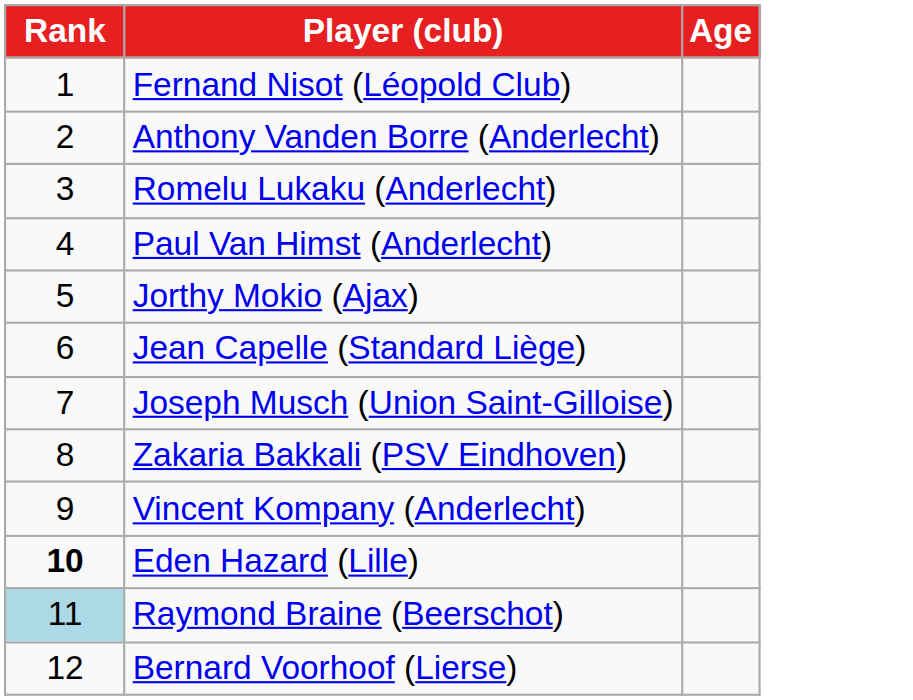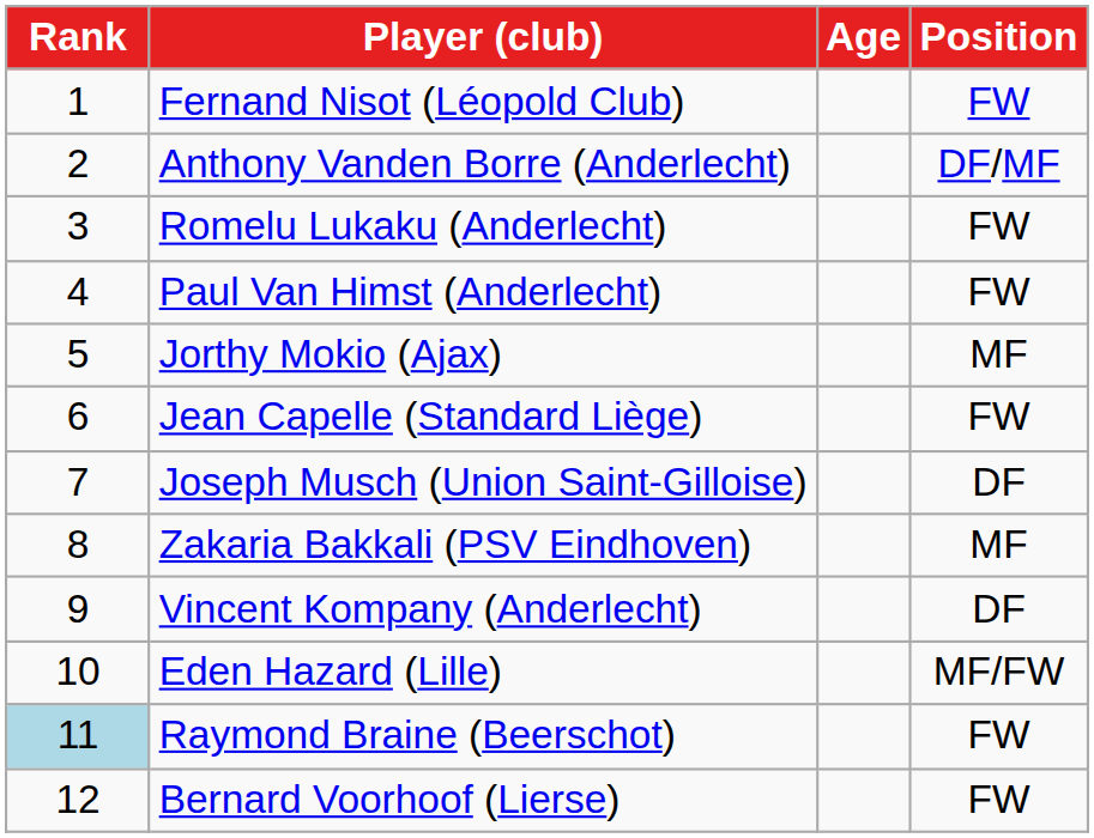 <table class="wikitable" style="text-align:center;">
 <tr>
 <th style="width:50px; background:#e62020; color:white;">Rank</th>
 <th style="background:#e62020; color:white;">Player (club)</th>
 <th style="background:#e62020; color:white;">Age</th>
+<th style="background:#e62020; color:white;">Position</th>
 </tr>
 <tr>
 <td>1</td>
 <td style="text-align:left;"><a href='#'>Fernand Nisot</a> (<a href='#'>Léopold Club</a>)</td>
 <td></td>
+<td><a href='#'>FW</a></td>
 </tr>
 <tr>
 <td>2</td>
 <td style="text-align:left;"><a href='#'>Anthony Vanden Borre</a> (<a href='#'>Anderlecht</a>)</td>
 <td></td>
+<td><a href='#'>DF</a>/<a href='#'>MF</a></td>
 </tr>
 <tr>
 <td>3</td>
 <td style="text-align:left;"><a href='#'>Romelu Lukaku</a> (<a href='#'>Anderlecht</a>)</td>
 <td></td>
+<td>FW</td>
 </tr>
 <tr>
 <td>4</td>
 <td style="text-align:left;"><a href='#'>Paul Van Himst</a> (<a href='#'>Anderlecht</a>)</td>
 <td></td>
+<td>FW</td>
 </tr>
 <tr>
 <td>5</td>
 <td style="text-align:left;"><a href='#'>Jorthy Mokio</a> (<a href='#'>Ajax</a>)</td>
 <td></td>
+<td>MF</td>
 </tr>
 <tr>
 <td>6</td>
 <td style="text-align:left;"><a href='#'>Jean Capelle</a> (<a href='#'>Standard Liège</a>)</td>
 <td></td>
+<td>FW</td>
 </tr>
 <tr>
 <td>7</td>
 <td style="text-align:left;"><a href='#'>Joseph Musch</a> (<a href='#'>Union Saint-Gilloise</a>)</td>
 <td></td>
+<td>DF</td>
 </tr>
 <tr>
 <td>8</td>
 <td style="text-align:left;"><a href='#'>Zakaria Bakkali</a> (<a href='#'>PSV Eindhoven</a>)</td>
 <td></td>
+<td>MF</td>
 </tr>
 <tr>
 <td>9</td>
 <td style="text-align:left;"><a href='#'>Vincent Kompany</a> (<a href='#'>Anderlecht</a>)</td>
 <td></td>
+<td>DF</td>
 </tr>
 <tr>
-<td><strong>10</strong></td>
+<td>10</td>
 <td style="text-align:left;"><a href='#'>Eden Hazard</a> (<a href='#'>Lille</a>)</td>
 <td></td>
+<td>MF/FW</td>
 </tr>
 <tr>
 <td style="background: lightblue;">11</td>
 <td style="text-align:left;"><a href='#'>Raymond Braine</a> (<a href='#'>Beerschot</a>)</td>
 <td></td>
+<td>FW</td>
 </tr>
 <tr>
 <td>12</td>
 <td style="text-align:left;"><a href='#'>Bernard Voorhoof</a> (<a href='#'>Lierse</a>)</td>
 <td></td>
+<td>FW</td>
 </tr>
 </table>
